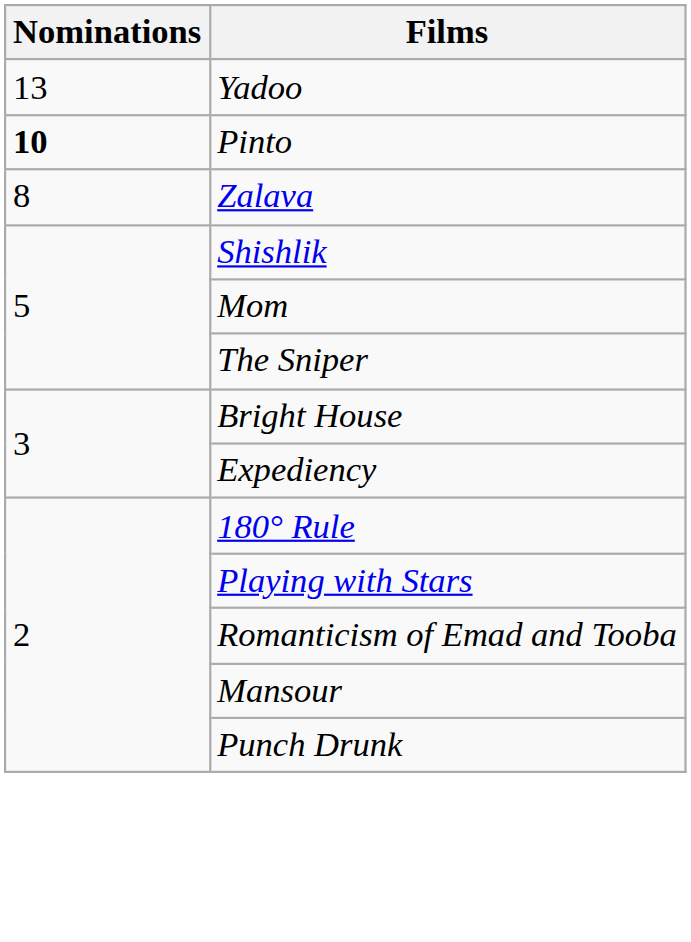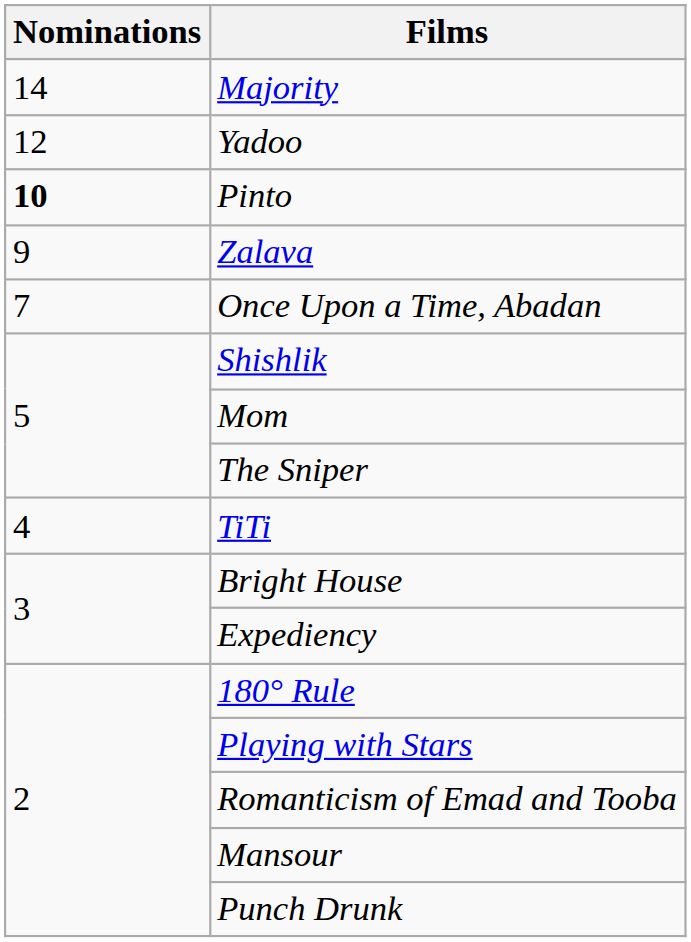 <table class="wikitable">
 <tr>
 <th>Nominations</th>
 <th>Films</th>
 </tr>
 <tr>
-<td>13</td>
+<td>14</td>
+<td><em><a href='#'>Majority</a></em></td>
+</tr>
+<tr>
+<td>12</td>
 <td><em>Yadoo</em></td>
 </tr>
 <tr>
 <td><strong>10</strong></td>
 <td><em>Pinto</em></td>
 </tr>
 <tr>
-<td>8</td>
+<td>9</td>
 <td><em><a href='#'>Zalava</a></em></td>
+</tr>
+<tr>
+<td>7</td>
+<td><em>Once Upon a Time, Abadan</em></td>
 </tr>
 <tr>
 <td rowspan="3">5</td>
 <td><em><a href='#'>Shishlik</a></em></td>
 </tr>
 <tr>
 <td><em>Mom</em></td>
 </tr>
 <tr>
 <td><em>The Sniper</em></td>
+</tr>
+<tr>
+<td>4</td>
+<td><em><a href='#'>TiTi</a></em></td>
 </tr>
 <tr>
 <td rowspan="2">3</td>
 <td><em>Bright House</em></td>
 </tr>
 <tr>
 <td><em>Expediency</em></td>
 </tr>
 <tr>
 <td rowspan="5">2</td>
 <td><em><a href='#'>180° Rule</a></em></td>
 </tr>
 <tr>
 <td><em><a href='#'>Playing with Stars</a></em></td>
 </tr>
 <tr>
 <td><em>Romanticism of Emad and Tooba</em></td>
 </tr>
 <tr>
 <td><em>Mansour</em></td>
 </tr>
 <tr>
 <td><em>Punch Drunk</em></td>
 </tr>
 </table>
